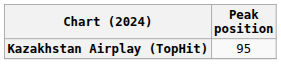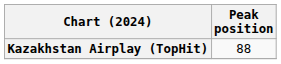 <table class="wikitable plainrowheaders" style="text-align:center">
 <tr>
 <th scope="col">Chart (2024)</th>
 <th scope="col">Peak<br>position</th>
 </tr>
 <tr>
 <th scope="row">Kazakhstan Airplay (TopHit)</th>
-<td>95</td>
+<td>88</td>
 </tr>
 <tr>
 </tr>
 </table>
